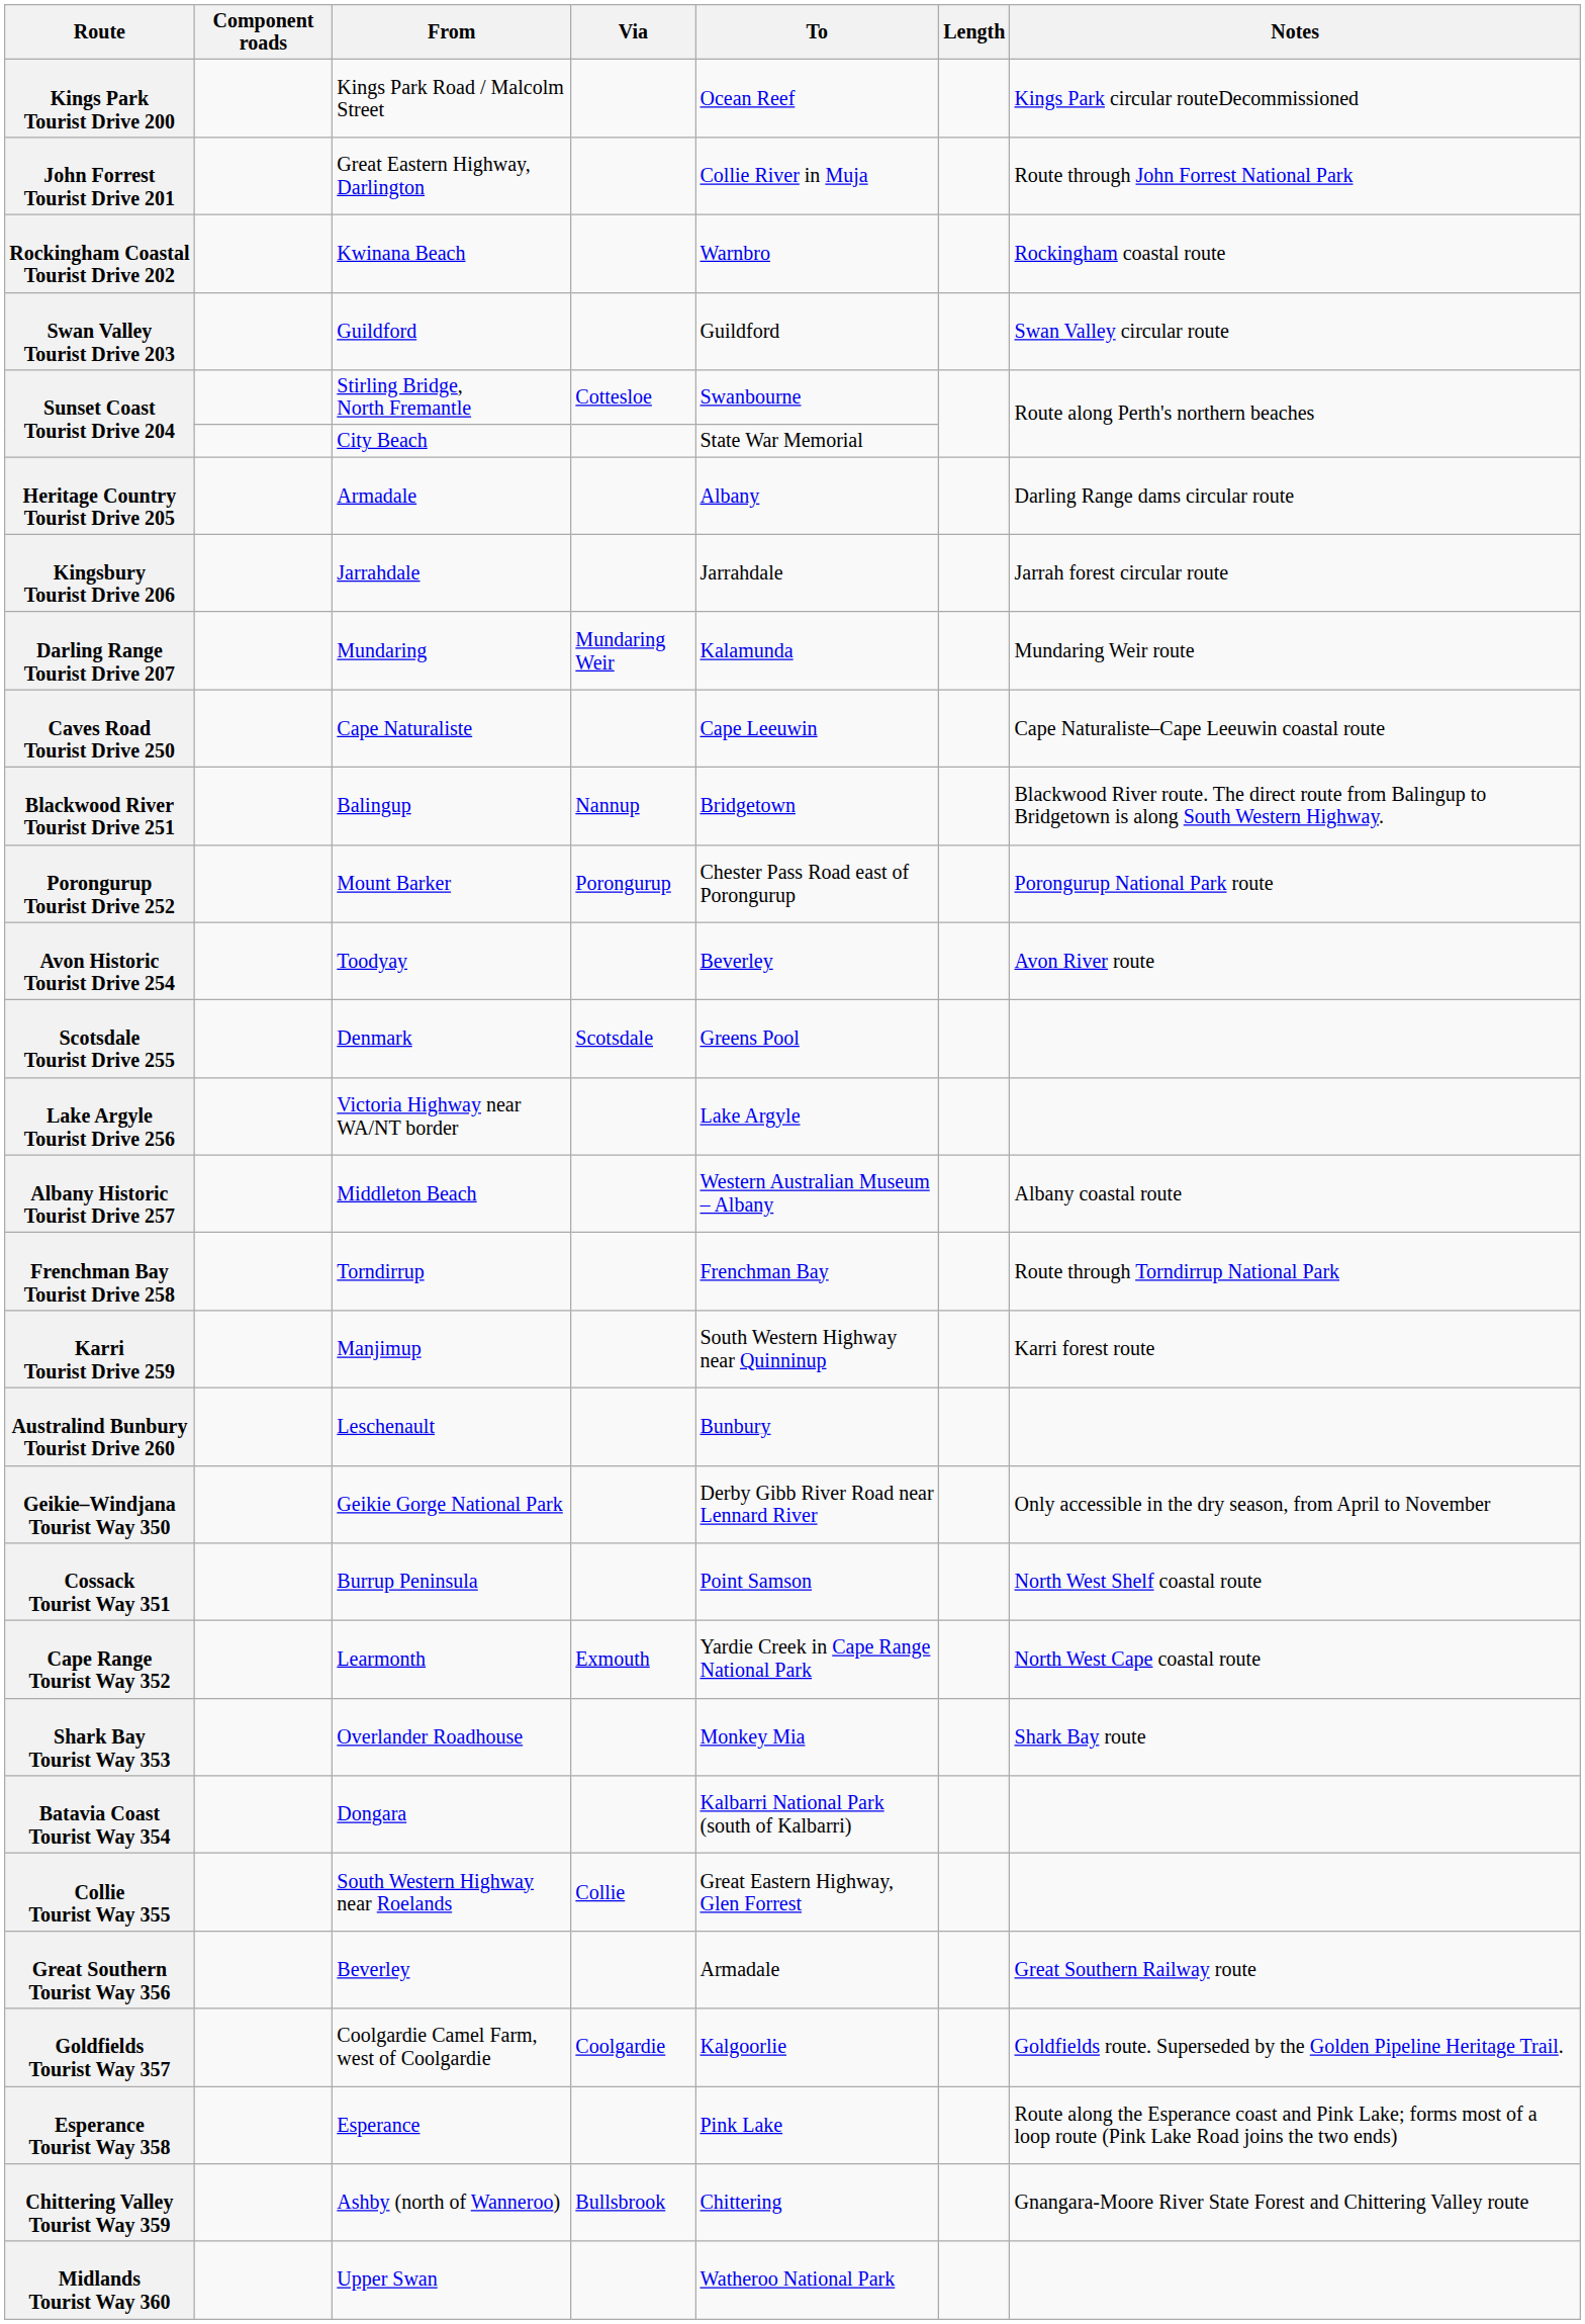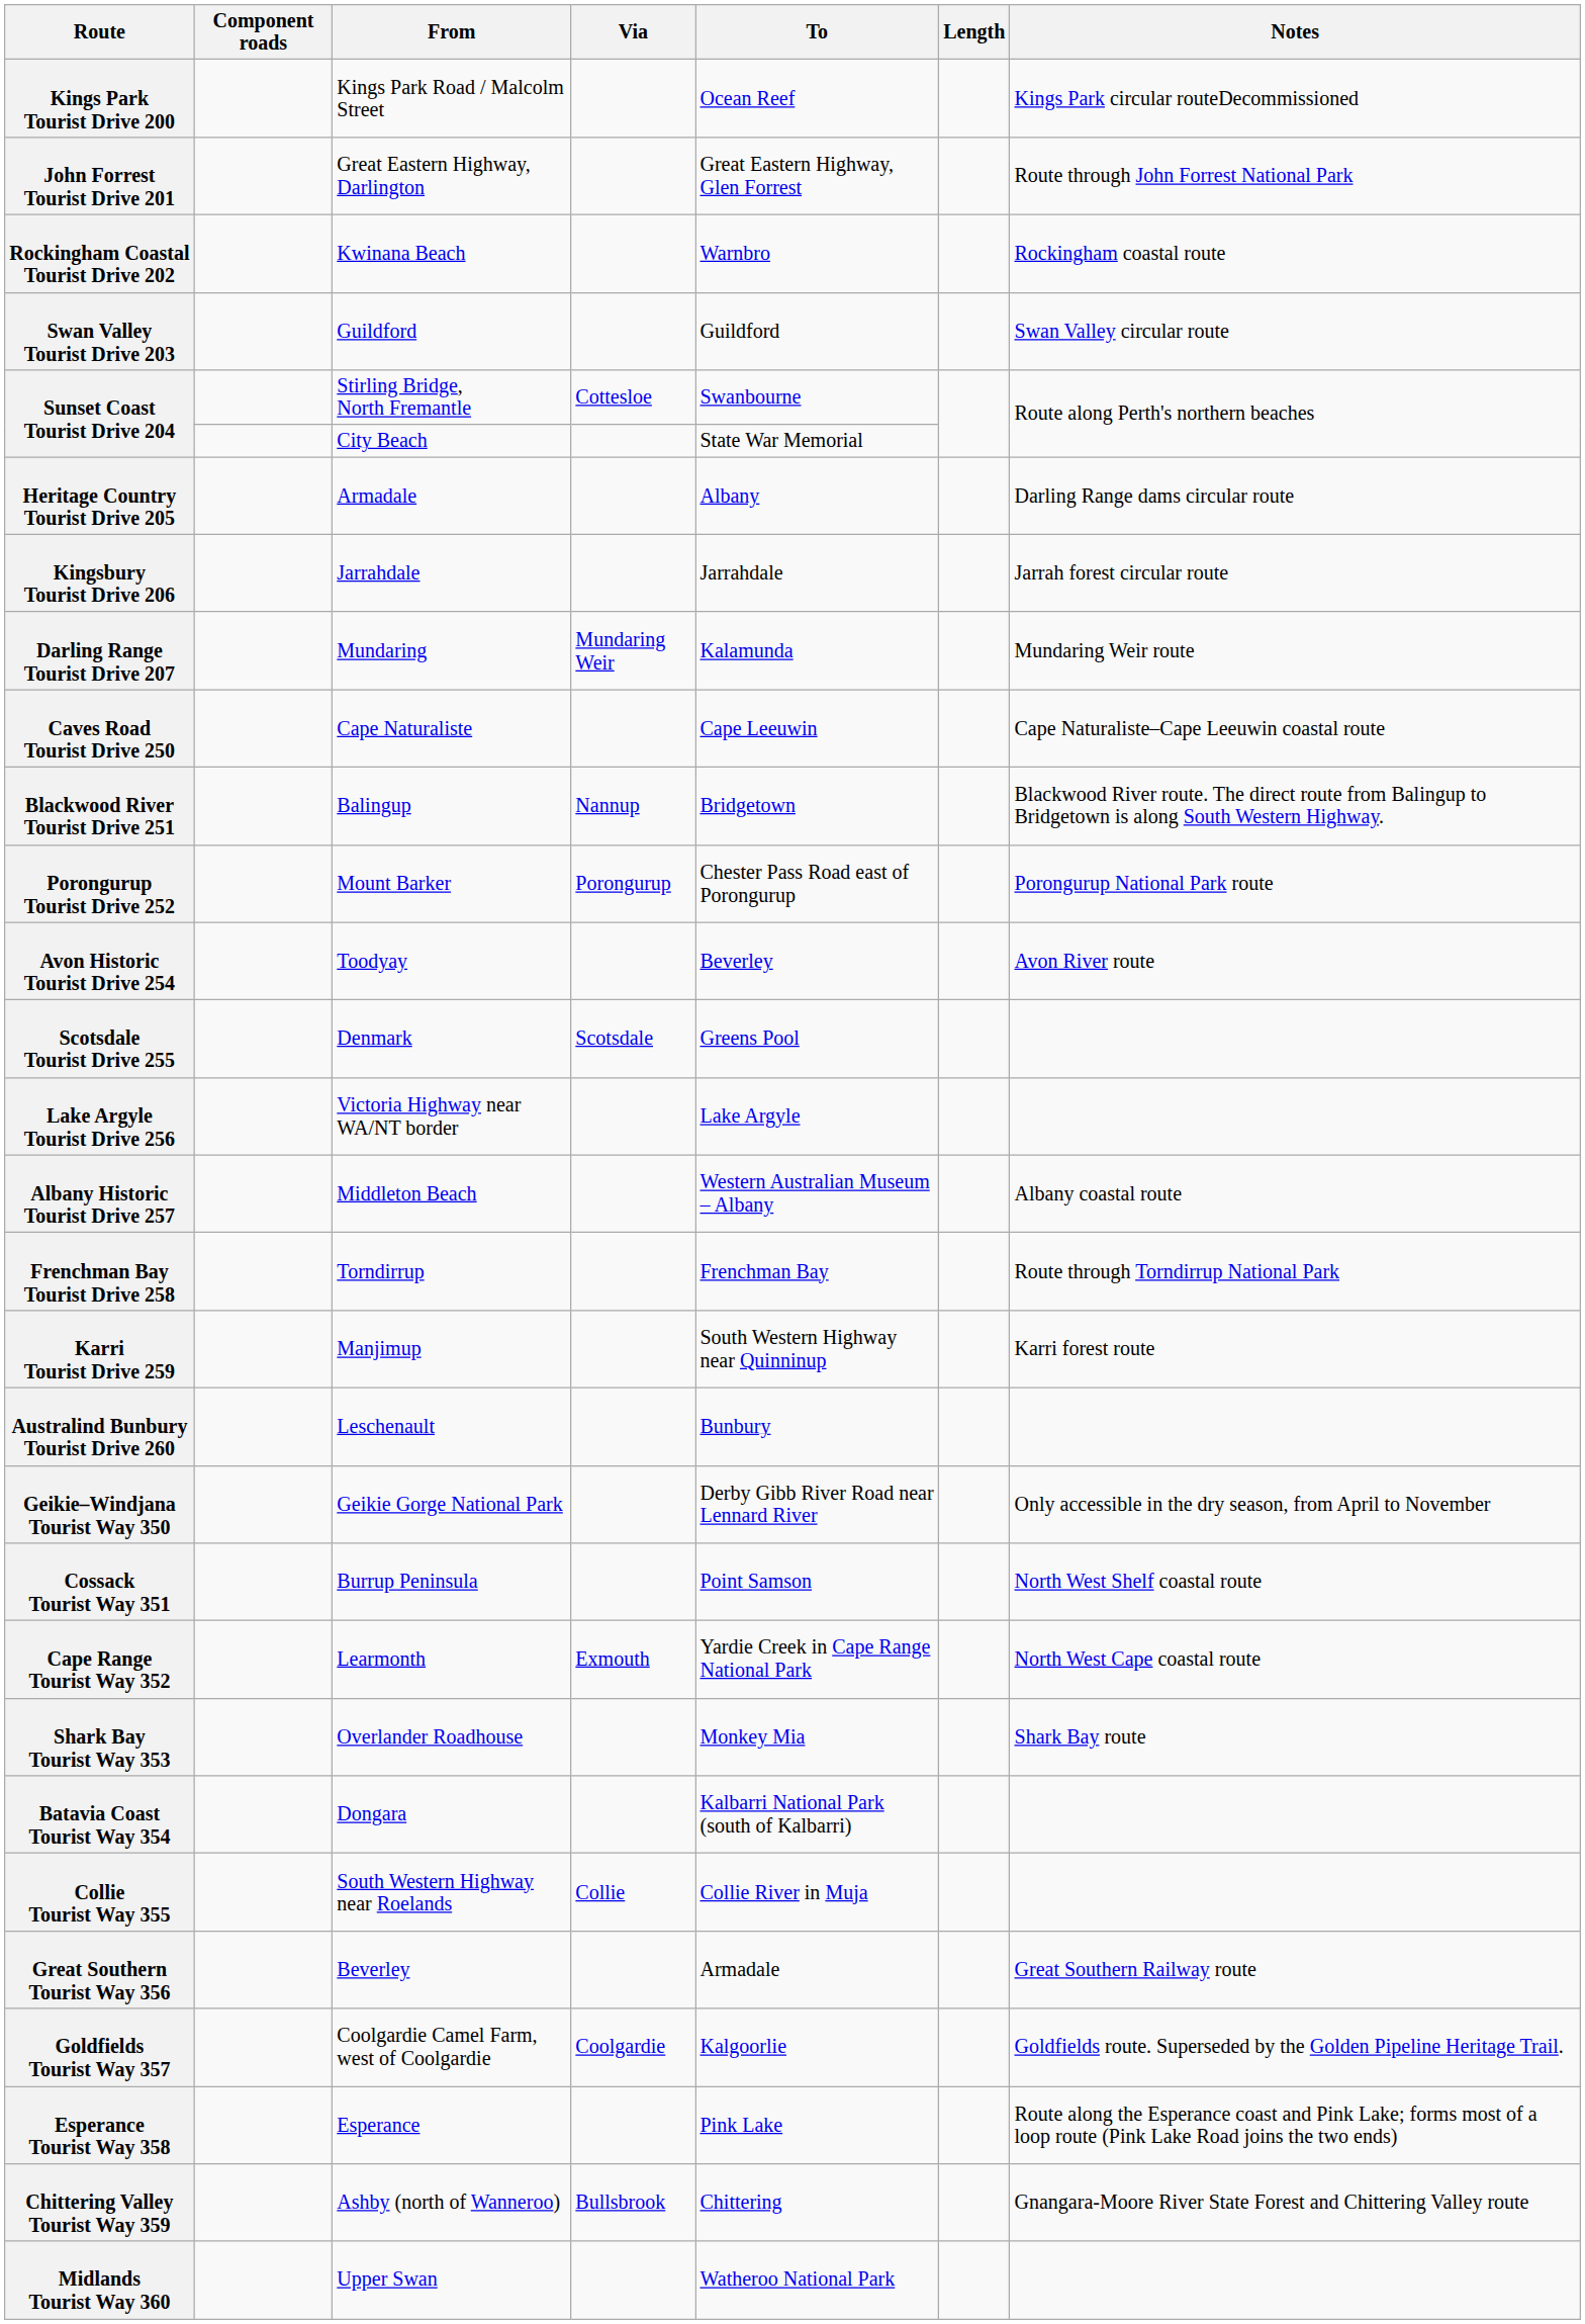 <table class="wikitable">
 <tr>
 <th scope="col">Route</th>
 <th scope="col">Component roads</th>
 <th scope="col">From</th>
 <th scope="col">Via</th>
 <th scope="col">To</th>
 <th scope="col">Length</th>
 <th scope="col">Notes</th>
 </tr>
 <tr>
 <th style="vertical-align:top; white-space:nowrap;"><br>Kings Park<br>Tourist Drive 200</th>
 <td></td>
 <td>Kings Park Road / Malcolm Street</td>
 <td></td>
 <td><a href='#'>Ocean Reef</a></td>
 <td></td>
 <td><a href='#'>Kings Park</a> circular routeDecommissioned </td>
 </tr>
 <tr>
 <th style="vertical-align:top; white-space:nowrap;"><br>John Forrest<br>Tourist Drive 201</th>
 <td></td>
 <td>Great Eastern Highway, <a href='#'>Darlington</a></td>
 <td></td>
-<td><a href='#'>Collie River</a> in <a href='#'>Muja</a></td>
+<td>Great Eastern Highway, <a href='#'>Glen Forrest</a></td>
 <td></td>
 <td>Route through <a href='#'>John Forrest National Park</a></td>
 </tr>
 <tr>
 <th style="vertical-align:top; white-space:nowrap;"><br>Rockingham Coastal<br>Tourist Drive 202</th>
 <td></td>
 <td><a href='#'>Kwinana Beach</a></td>
 <td></td>
 <td><a href='#'>Warnbro</a></td>
 <td></td>
 <td><a href='#'>Rockingham</a> coastal route</td>
 </tr>
 <tr>
 <th style="vertical-align:top; white-space:nowrap;"><br>Swan Valley<br>Tourist Drive 203</th>
 <td></td>
 <td><a href='#'>Guildford</a></td>
 <td></td>
 <td>Guildford</td>
 <td></td>
 <td><a href='#'>Swan Valley</a> circular route</td>
 </tr>
 <tr>
 <th style="vertical-align:top; white-space:nowrap;" rowspan=2><br>Sunset Coast<br>Tourist Drive 204</th>
 <td></td>
 <td><a href='#'>Stirling Bridge</a>, <a href='#'>North Fremantle</a></td>
 <td><a href='#'>Cottesloe</a></td>
 <td><a href='#'>Swanbourne</a></td>
 <td rowspan=2></td>
 <td rowspan=2>Route along Perth's northern beaches</td>
 </tr>
 <tr>
 <td></td>
 <td><a href='#'>City Beach</a></td>
 <td></td>
 <td>State War Memorial</td>
 </tr>
 <tr>
 <th style="vertical-align:top; white-space:nowrap;"><br>Heritage Country<br>Tourist Drive 205</th>
 <td></td>
 <td><a href='#'>Armadale</a></td>
 <td></td>
 <td><a href='#'>Albany</a></td>
 <td></td>
 <td>Darling Range dams circular route</td>
 </tr>
 <tr>
 <th style="vertical-align:top; white-space:nowrap;"><br>Kingsbury<br>Tourist Drive 206</th>
 <td></td>
 <td><a href='#'>Jarrahdale</a></td>
 <td></td>
 <td>Jarrahdale</td>
 <td></td>
 <td>Jarrah forest circular route</td>
 </tr>
 <tr>
 <th style="vertical-align:top; white-space:nowrap;"><br>Darling Range<br>Tourist Drive 207</th>
 <td></td>
 <td><a href='#'>Mundaring</a></td>
 <td><a href='#'>Mundaring Weir</a></td>
 <td><a href='#'>Kalamunda</a></td>
 <td></td>
 <td>Mundaring Weir route</td>
 </tr>
 <tr>
 <th style="vertical-align:top; white-space:nowrap;"><br>Caves Road<br>Tourist Drive 250</th>
 <td></td>
 <td><a href='#'>Cape Naturaliste</a></td>
 <td></td>
 <td><a href='#'>Cape Leeuwin</a></td>
 <td></td>
 <td>Cape Naturaliste–Cape Leeuwin coastal route</td>
 </tr>
 <tr>
 <th style="vertical-align:top; white-space:nowrap;"><br>Blackwood River<br>Tourist Drive 251</th>
 <td></td>
 <td><a href='#'>Balingup</a></td>
 <td><a href='#'>Nannup</a></td>
 <td><a href='#'>Bridgetown</a></td>
 <td></td>
 <td>Blackwood River route. The direct route from Balingup to Bridgetown is along <a href='#'>South Western Highway</a>.</td>
 </tr>
 <tr>
 <th style="vertical-align:top; white-space:nowrap;"><br>Porongurup<br>Tourist Drive 252</th>
 <td></td>
 <td><a href='#'>Mount Barker</a></td>
 <td><a href='#'>Porongurup</a></td>
 <td>Chester Pass Road east of Porongurup</td>
 <td></td>
 <td><a href='#'>Porongurup National Park</a> route</td>
 </tr>
 <tr>
 <th style="vertical-align:top; white-space:nowrap;"><br>Avon Historic<br>Tourist Drive 254</th>
 <td></td>
 <td><a href='#'>Toodyay</a></td>
 <td></td>
 <td><a href='#'>Beverley</a></td>
 <td></td>
 <td><a href='#'>Avon River</a> route</td>
 </tr>
 <tr>
 <th style="vertical-align:top; white-space:nowrap;"><br>Scotsdale<br>Tourist Drive 255</th>
 <td></td>
 <td><a href='#'>Denmark</a></td>
 <td><a href='#'>Scotsdale</a></td>
 <td><a href='#'>Greens Pool</a></td>
 <td></td>
 <td></td>
 </tr>
 <tr>
 <th style="vertical-align:top; white-space:nowrap;"><br>Lake Argyle<br>Tourist Drive 256</th>
 <td></td>
 <td><a href='#'>Victoria Highway</a> near WA/NT border</td>
 <td></td>
 <td><a href='#'>Lake Argyle</a></td>
 <td></td>
 <td></td>
 </tr>
 <tr>
 <th style="vertical-align:top; white-space:nowrap;"><br>Albany Historic<br>Tourist Drive 257</th>
 <td></td>
 <td><a href='#'>Middleton Beach</a></td>
 <td></td>
 <td><a href='#'>Western Australian Museum – Albany</a></td>
 <td></td>
 <td>Albany coastal route</td>
 </tr>
 <tr>
 <th style="vertical-align:top; white-space:nowrap;"><br>Frenchman Bay<br>Tourist Drive 258</th>
 <td></td>
 <td><a href='#'>Torndirrup</a></td>
 <td></td>
 <td><a href='#'>Frenchman Bay</a></td>
 <td></td>
 <td>Route through <a href='#'>Torndirrup National Park</a></td>
 </tr>
 <tr>
 <th style="vertical-align:top; white-space:nowrap;"><br>Karri<br>Tourist Drive 259</th>
 <td></td>
 <td><a href='#'>Manjimup</a></td>
 <td></td>
 <td>South Western Highway near <a href='#'>Quinninup</a></td>
 <td></td>
 <td>Karri forest route</td>
 </tr>
 <tr>
 <th style="vertical-align:top; white-space:nowrap;"><br>Australind Bunbury<br>Tourist Drive 260</th>
 <td></td>
 <td><a href='#'>Leschenault</a></td>
 <td></td>
 <td><a href='#'>Bunbury</a></td>
 <td></td>
 <td></td>
 </tr>
 <tr>
 <th style="vertical-align:top; white-space:nowrap;"><br>Geikie–Windjana<br>Tourist Way 350</th>
 <td></td>
 <td><a href='#'>Geikie Gorge National Park</a></td>
 <td></td>
 <td>Derby Gibb River Road near <a href='#'>Lennard River</a></td>
 <td></td>
 <td>Only accessible in the dry season, from April to November</td>
 </tr>
 <tr>
 <th style="vertical-align:top; white-space:nowrap;"><br>Cossack<br>Tourist Way 351</th>
 <td></td>
 <td><a href='#'>Burrup Peninsula</a></td>
 <td></td>
 <td><a href='#'>Point Samson</a></td>
 <td></td>
 <td><a href='#'>North West Shelf</a> coastal route</td>
 </tr>
 <tr>
 <th style="vertical-align:top; white-space:nowrap;"><br>Cape Range<br>Tourist Way 352</th>
 <td></td>
 <td><a href='#'>Learmonth</a></td>
 <td><a href='#'>Exmouth</a></td>
 <td>Yardie Creek in <a href='#'>Cape Range National Park</a></td>
 <td></td>
 <td><a href='#'>North West Cape</a> coastal route</td>
 </tr>
 <tr>
 <th style="vertical-align:top; white-space:nowrap;"><br>Shark Bay<br>Tourist Way 353</th>
 <td></td>
 <td><a href='#'>Overlander Roadhouse</a></td>
 <td></td>
 <td><a href='#'>Monkey Mia</a></td>
 <td></td>
 <td><a href='#'>Shark Bay</a> route</td>
 </tr>
 <tr>
 <th style="vertical-align:top; white-space:nowrap;"><br>Batavia Coast<br>Tourist Way 354</th>
 <td></td>
 <td><a href='#'>Dongara</a></td>
 <td></td>
 <td><a href='#'>Kalbarri National Park</a> (south of Kalbarri)</td>
 <td></td>
 <td></td>
 </tr>
 <tr>
 <th style="vertical-align:top; white-space:nowrap;"><br>Collie<br>Tourist Way 355</th>
 <td></td>
 <td><a href='#'>South Western Highway</a> near <a href='#'>Roelands</a></td>
 <td><a href='#'>Collie</a></td>
-<td>Great Eastern Highway, <a href='#'>Glen Forrest</a></td>
+<td><a href='#'>Collie River</a> in <a href='#'>Muja</a></td>
 <td></td>
 <td></td>
 </tr>
 <tr>
 <th style="vertical-align:top; white-space:nowrap;"><br>Great Southern<br>Tourist Way 356</th>
 <td></td>
 <td><a href='#'>Beverley</a></td>
 <td></td>
 <td>Armadale</td>
 <td></td>
 <td><a href='#'>Great Southern Railway</a> route</td>
 </tr>
 <tr>
 <th style="vertical-align:top; white-space:nowrap;"><br>Goldfields<br>Tourist Way 357</th>
 <td></td>
 <td>Coolgardie Camel Farm,<br> west of Coolgardie</td>
 <td><a href='#'>Coolgardie</a></td>
 <td><a href='#'>Kalgoorlie</a></td>
 <td></td>
 <td><a href='#'>Goldfields</a> route. Superseded by the <a href='#'>Golden Pipeline Heritage Trail</a>.</td>
 </tr>
 <tr>
 <th style="vertical-align:top; white-space:nowrap;"><br>Esperance<br>Tourist Way 358</th>
 <td></td>
 <td><a href='#'>Esperance</a></td>
 <td></td>
 <td><a href='#'>Pink Lake</a></td>
 <td></td>
 <td>Route along the Esperance coast and Pink Lake; forms most of a loop route (Pink Lake Road joins the two ends)</td>
 </tr>
 <tr>
 <th style="vertical-align:top; white-space:nowrap;"><br>Chittering Valley<br>Tourist Way 359</th>
 <td></td>
 <td><a href='#'>Ashby</a> (north of <a href='#'>Wanneroo</a>)</td>
 <td><a href='#'>Bullsbrook</a></td>
 <td><a href='#'>Chittering</a></td>
 <td></td>
 <td>Gnangara-Moore River State Forest and Chittering Valley route</td>
 </tr>
 <tr>
 <th style="vertical-align:top; white-space:nowrap;"><br>Midlands<br>Tourist Way 360</th>
 <td></td>
 <td><a href='#'>Upper Swan</a></td>
 <td></td>
 <td><a href='#'>Watheroo National Park</a></td>
 <td></td>
 <td></td>
 </tr>
 </table>
